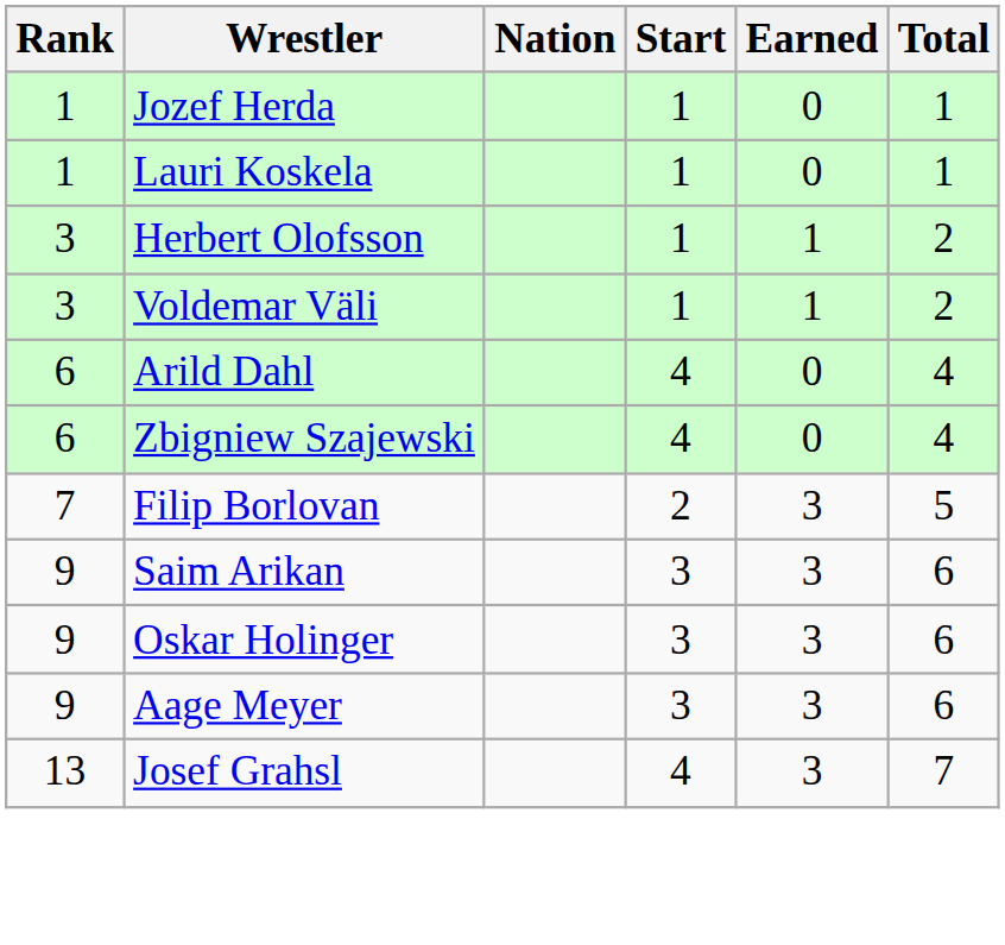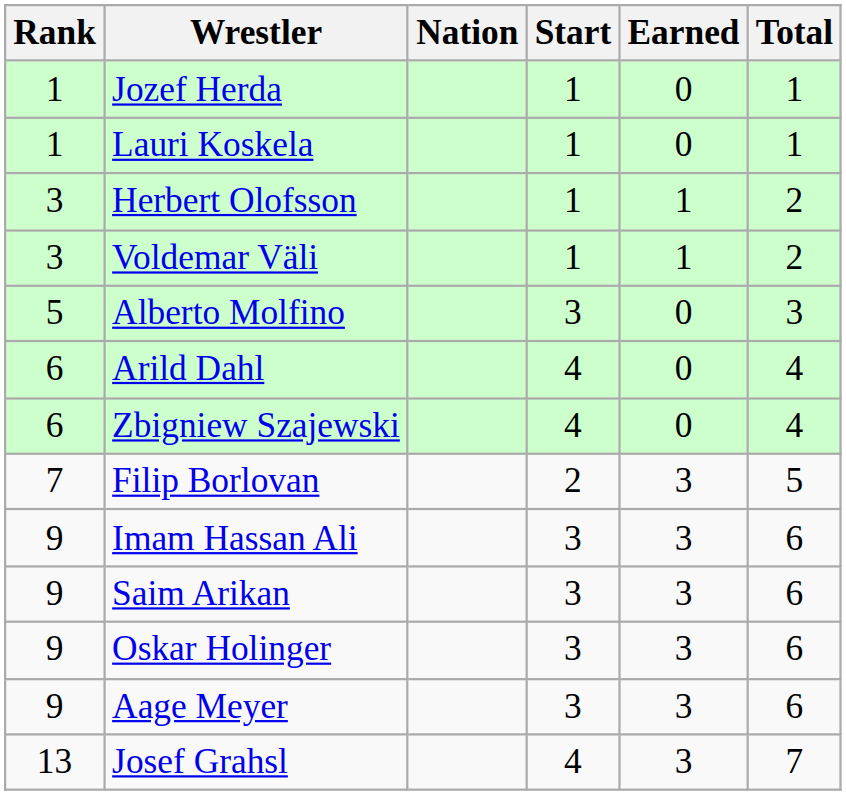 <table class="wikitable sortable" style="text-align:center;">
 <tr>
 <th>Rank</th>
 <th>Wrestler</th>
 <th>Nation</th>
 <th>Start</th>
 <th>Earned</th>
 <th>Total</th>
 </tr>
 <tr style="background:#cfc;">
 <td>1</td>
 <td align=left><a href='#'>Jozef Herda</a></td>
 <td align=left></td>
 <td>1</td>
 <td>0</td>
 <td>1</td>
 </tr>
 <tr style="background:#cfc;">
 <td>1</td>
 <td align=left><a href='#'>Lauri Koskela</a></td>
 <td align=left></td>
 <td>1</td>
 <td>0</td>
 <td>1</td>
 </tr>
 <tr style="background:#cfc;">
 <td>3</td>
 <td align=left><a href='#'>Herbert Olofsson</a></td>
 <td align=left></td>
 <td>1</td>
 <td>1</td>
 <td>2</td>
 </tr>
 <tr style="background:#cfc;">
 <td>3</td>
 <td align=left><a href='#'>Voldemar Väli</a></td>
 <td align=left></td>
 <td>1</td>
 <td>1</td>
 <td>2</td>
 </tr>
 <tr style="background:#cfc;">
+<td>5</td>
+<td align=left><a href='#'>Alberto Molfino</a></td>
+<td align=left></td>
+<td>3</td>
+<td>0</td>
+<td>3</td>
+</tr>
+<tr style="background:#cfc;">
 <td>6</td>
 <td align=left><a href='#'>Arild Dahl</a></td>
 <td align=left></td>
 <td>4</td>
 <td>0</td>
 <td>4</td>
 </tr>
 <tr style="background:#cfc;">
 <td>6</td>
 <td align=left><a href='#'>Zbigniew Szajewski</a></td>
 <td align=left></td>
 <td>4</td>
 <td>0</td>
 <td>4</td>
 </tr>
 <tr>
 <td>7</td>
 <td align=left><a href='#'>Filip Borlovan</a></td>
 <td align=left></td>
 <td>2</td>
 <td>3</td>
 <td>5</td>
+</tr>
+<tr>
+<td>9</td>
+<td align=left><a href='#'>Imam Hassan Ali</a></td>
+<td align=left></td>
+<td>3</td>
+<td>3</td>
+<td>6</td>
 </tr>
 <tr>
 <td>9</td>
 <td align=left><a href='#'>Saim Arikan</a></td>
 <td align=left></td>
 <td>3</td>
 <td>3</td>
 <td>6</td>
 </tr>
 <tr>
 <td>9</td>
 <td align=left><a href='#'>Oskar Holinger</a></td>
 <td align=left></td>
 <td>3</td>
 <td>3</td>
 <td>6</td>
 </tr>
 <tr>
 <td>9</td>
 <td align=left><a href='#'>Aage Meyer</a></td>
 <td align=left></td>
 <td>3</td>
 <td>3</td>
 <td>6</td>
 </tr>
 <tr>
 <td>13</td>
 <td align=left><a href='#'>Josef Grahsl</a></td>
 <td align=left></td>
 <td>4</td>
 <td>3</td>
 <td>7</td>
 </tr>
 </table>
